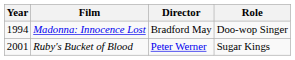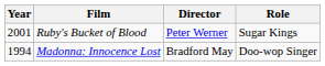 <table class="wikitable">
 <tr>
 <th>Year</th>
 <th>Film</th>
 <th>Director</th>
 <th>Role</th>
 </tr>
 <tr>
+<td>2001</td>
+<td><em>Ruby's Bucket of Blood</em></td>
+<td><a href='#'>Peter Werner</a></td>
+<td>Sugar Kings</td>
+</tr>
+<tr>
 <td>1994</td>
 <td><em><a href='#'>Madonna: Innocence Lost</a></em></td>
 <td>Bradford May</td>
 <td>Doo-wop Singer</td>
 </tr>
-<tr>
-<td>2001</td>
-<td><em>Ruby's Bucket of Blood</em></td>
-<td><a href='#'>Peter Werner</a></td>
-<td>Sugar Kings</td>
-</tr>
 </table>
